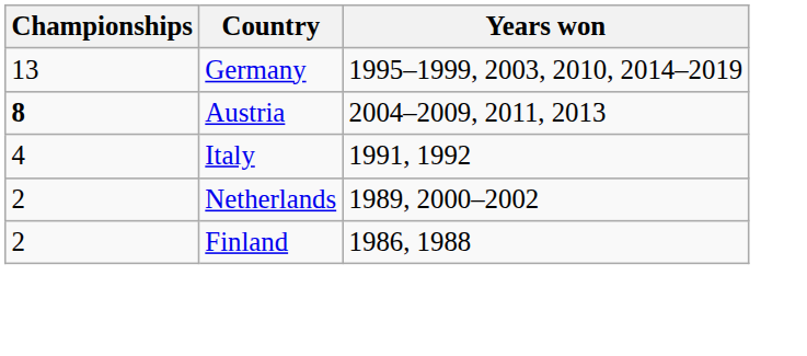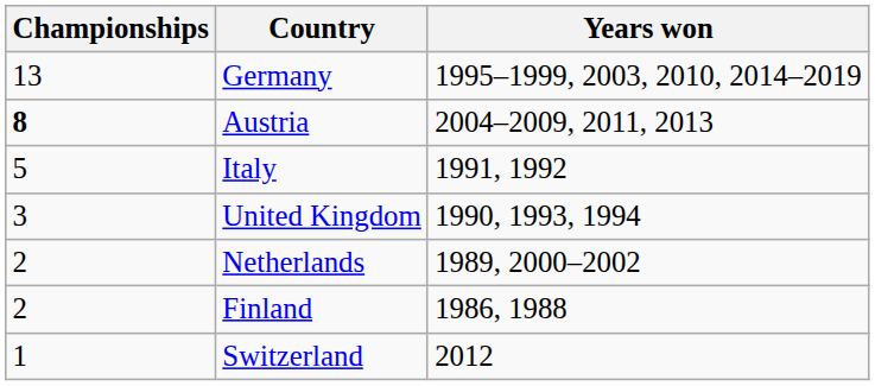 <table class="wikitable">
 <tr>
 <th>Championships</th>
 <th>Country</th>
 <th>Years won</th>
 </tr>
 <tr>
 <td>13</td>
 <td> <a href='#'>Germany</a></td>
 <td>1995–1999, 2003, 2010, 2014–2019</td>
 </tr>
 <tr>
 <td><strong>8</strong></td>
 <td> <a href='#'>Austria</a></td>
 <td>2004–2009, 2011, 2013</td>
 </tr>
 <tr>
-<td>4</td>
+<td>5</td>
 <td> <a href='#'>Italy</a></td>
 <td>1991, 1992</td>
+</tr>
+<tr>
+<td>3</td>
+<td> <a href='#'>United Kingdom</a></td>
+<td>1990, 1993, 1994</td>
 </tr>
 <tr>
 <td>2</td>
 <td> <a href='#'>Netherlands</a></td>
 <td>1989, 2000–2002</td>
 </tr>
 <tr>
 <td>2</td>
 <td> <a href='#'>Finland</a></td>
 <td>1986, 1988</td>
 </tr>
+<tr>
+<td>1</td>
+<td> <a href='#'>Switzerland</a></td>
+<td>2012</td>
+</tr>
 </table>
